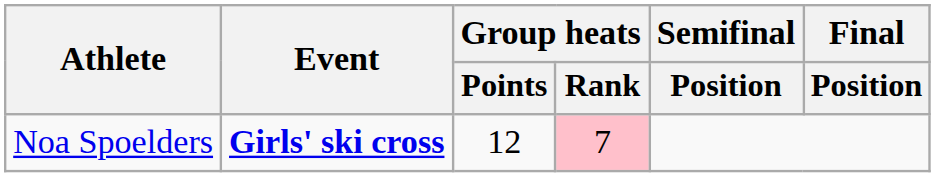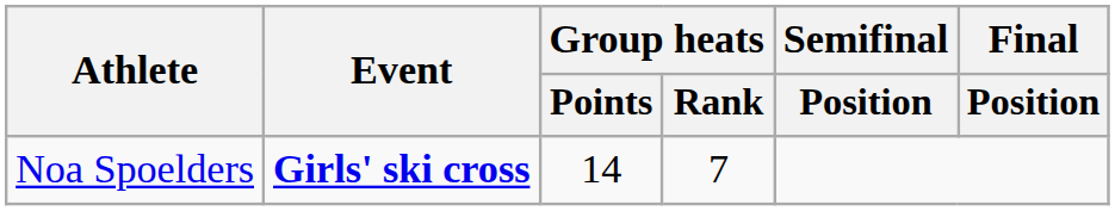 <table class="wikitable" style="font-size:90%">
 <tr>
 <th rowspan="2">Athlete</th>
 <th rowspan="2">Event</th>
 <th colspan=2>Group heats</th>
 <th>Semifinal</th>
 <th>Final</th>
 </tr>
 <tr style="font-size:95%">
 <th>Points</th>
 <th>Rank</th>
 <th>Position</th>
 <th>Position</th>
 </tr>
 <tr align=center>
 <td align=left><a href='#'>Noa Spoelders</a></td>
 <td align=left><strong><a href='#'>Girls' ski cross</a></strong></td>
-<td>12</td>
-<td style="background: pink;">7</td>
+<td>14</td>
+<td>7</td>
 <td colspan="2"></td>
 </tr>
 </table>
